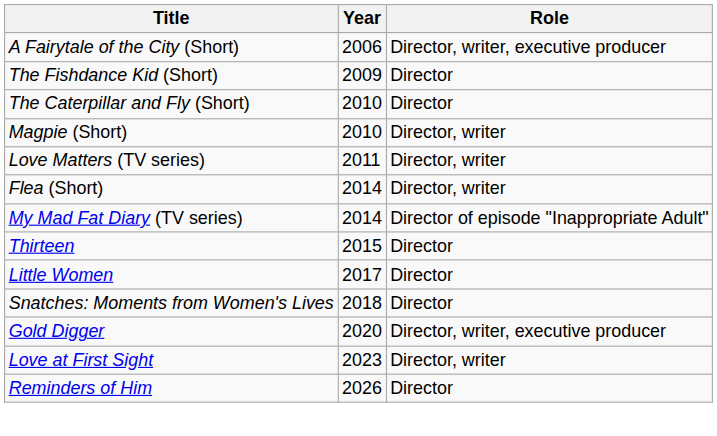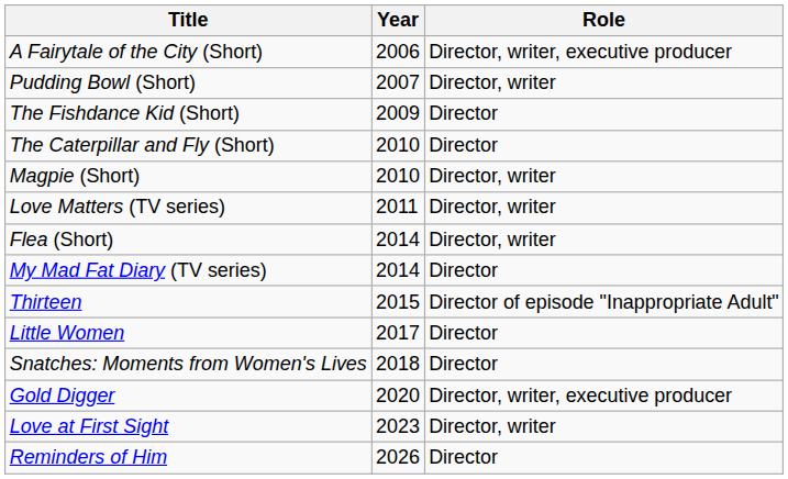 <table class="wikitable">
 <tr>
 <th>Title</th>
 <th>Year</th>
 <th>Role</th>
 </tr>
 <tr>
 <td><em>A Fairytale of the City</em> (Short)</td>
 <td>2006</td>
 <td>Director, writer, executive producer</td>
+</tr>
+<tr>
+<td><em>Pudding Bowl</em> (Short)</td>
+<td>2007</td>
+<td>Director, writer</td>
 </tr>
 <tr>
 <td><em>The Fishdance Kid</em> (Short)</td>
 <td>2009</td>
 <td>Director</td>
 </tr>
 <tr>
 <td><em>The Caterpillar and Fly</em> (Short)</td>
 <td>2010</td>
 <td>Director</td>
 </tr>
 <tr>
 <td><em>Magpie</em> (Short)</td>
 <td>2010</td>
 <td>Director, writer</td>
 </tr>
 <tr>
 <td><em>Love Matters</em> (TV series)</td>
 <td>2011</td>
 <td>Director, writer</td>
 </tr>
 <tr>
 <td><em>Flea</em> (Short)</td>
 <td>2014</td>
 <td>Director, writer</td>
 </tr>
 <tr>
 <td><em><a href='#'>My Mad Fat Diary</a></em> (TV series)</td>
 <td>2014</td>
-<td>Director of episode "Inappropriate Adult"</td>
+<td>Director</td>
 </tr>
 <tr>
 <td><em><a href='#'>Thirteen</a></em></td>
 <td>2015</td>
-<td>Director</td>
+<td>Director of episode "Inappropriate Adult"</td>
 </tr>
 <tr>
 <td><em><a href='#'>Little Women</a></em></td>
 <td>2017</td>
 <td>Director</td>
 </tr>
 <tr>
 <td><em>Snatches: Moments from Women's Lives</em></td>
 <td>2018</td>
 <td>Director</td>
 </tr>
 <tr>
 <td><em><a href='#'>Gold Digger</a></em></td>
 <td>2020</td>
 <td>Director, writer, executive producer</td>
 </tr>
 <tr>
 <td><em><a href='#'>Love at First Sight</a></em></td>
 <td>2023</td>
 <td>Director, writer</td>
 </tr>
 <tr>
 <td><em><a href='#'>Reminders of Him</a></em></td>
 <td>2026</td>
 <td>Director</td>
 </tr>
 </table>
